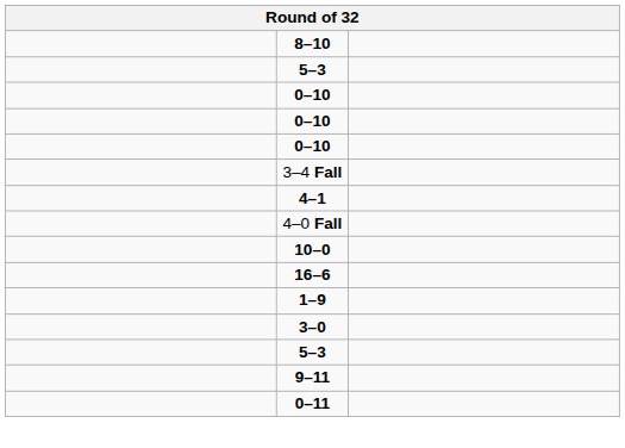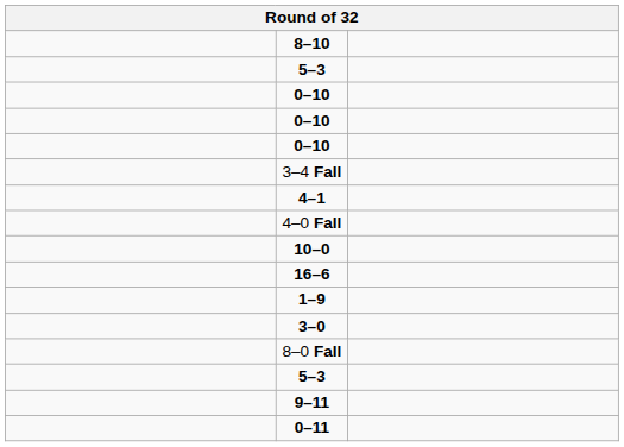 <table class="wikitable" style="text-align: center;">
 <tr>
 <th colspan=3>Round of 32</th>
 </tr>
 <tr>
 <td align=left width="270"></td>
 <td align=center width="65"><strong>8–10</strong></td>
 <td align=left width="270"><strong></strong></td>
 </tr>
 <tr>
 <td align=left><strong></strong></td>
 <td align=center><strong>5–3</strong></td>
 <td align=left></td>
 </tr>
 <tr>
 <td align=left></td>
 <td align=center><strong>0–10</strong></td>
 <td align=left><strong></strong></td>
 </tr>
 <tr>
 <td align=left></td>
 <td align=center><strong>0–10</strong></td>
 <td align=left><strong></strong></td>
 </tr>
 <tr>
 <td align=left></td>
 <td align=center><strong>0–10</strong></td>
 <td align=left><strong></strong></td>
 </tr>
 <tr>
 <td align=left></td>
 <td align=center>3–4 <strong>Fall</strong></td>
 <td align=left><strong></strong></td>
 </tr>
 <tr>
 <td align=left><strong></strong></td>
 <td align=center><strong>4–1</strong></td>
 <td align=left></td>
 </tr>
 <tr>
 <td align=left><strong></strong></td>
 <td align=center>4–0 <strong>Fall</strong></td>
 <td align=left></td>
 </tr>
 <tr>
 <td align=left><strong></strong></td>
 <td align=center><strong>10–0</strong></td>
 <td align=left></td>
 </tr>
 <tr>
 <td align=left><strong></strong></td>
 <td align=center><strong>16–6</strong></td>
 <td align=left></td>
 </tr>
 <tr>
 <td align=left></td>
 <td align=center><strong>1–9</strong></td>
 <td align=left><strong></strong></td>
 </tr>
 <tr>
 <td align=left><strong></strong></td>
 <td align=center><strong>3–0</strong></td>
 <td align=left></td>
 </tr>
 <tr>
 <td align=left><strong></strong></td>
+<td align=center>8–0 <strong>Fall</strong></td>
+<td align=left></td>
+</tr>
+<tr>
+<td align=left><strong></strong></td>
 <td align=center><strong>5–3</strong></td>
 <td align=left></td>
 </tr>
 <tr>
 <td align=left></td>
 <td align=center><strong>9–11</strong></td>
 <td align=left><strong></strong></td>
 </tr>
 <tr>
 <td align=left></td>
 <td align=center><strong>0–11</strong></td>
 <td align=left><strong></strong></td>
 </tr>
 </table>
